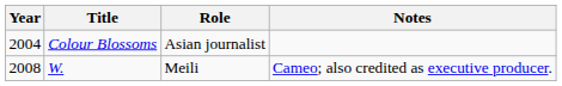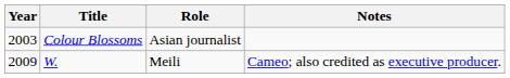 <table class="wikitable">
 <tr>
 <th>Year</th>
 <th>Title</th>
 <th>Role</th>
 <th>Notes</th>
 </tr>
 <tr>
-<td>2004</td>
+<td>2003</td>
 <td><em><a href='#'>Colour Blossoms</a></em></td>
 <td>Asian journalist</td>
 <td></td>
 </tr>
 <tr>
-<td>2008</td>
+<td>2009</td>
 <td><em><a href='#'>W.</a></em></td>
 <td>Meili</td>
 <td><a href='#'>Cameo</a>; also credited as <a href='#'>executive producer</a>.</td>
 </tr>
 </table>
